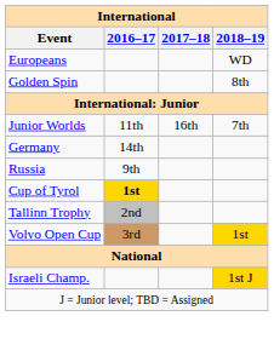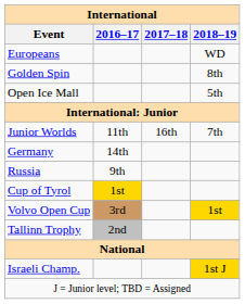 <table class="wikitable" style="text-align:center">
 <tr>
 <th style="background-color: #ffdead; " colspan=4 align=center>International</th>
 </tr>
 <tr>
 <th>Event</th>
 <th><a href='#'>2016–17</a></th>
 <th><a href='#'>2017–18</a></th>
 <th><a href='#'>2018–19</a></th>
 </tr>
 <tr>
 <td align=left><a href='#'>Europeans</a></td>
 <td></td>
 <td></td>
 <td>WD</td>
 </tr>
 <tr>
 <td align=left> <a href='#'>Golden Spin</a></td>
 <td></td>
 <td></td>
 <td>8th</td>
+</tr>
+<tr>
+<td align=left>Open Ice Mall</td>
+<td></td>
+<td></td>
+<td>5th</td>
 </tr>
 <tr>
 <th style="background-color: #ffdead; " colspan=4 align=center>International: Junior</th>
 </tr>
 <tr>
 <td align=left><a href='#'>Junior Worlds</a></td>
 <td>11th</td>
 <td>16th</td>
 <td>7th</td>
 </tr>
 <tr>
 <td align=left> <a href='#'>Germany</a></td>
 <td>14th</td>
 <td></td>
 <td></td>
 </tr>
 <tr>
 <td align=left> <a href='#'>Russia</a></td>
 <td>9th</td>
 <td></td>
 <td></td>
 </tr>
 <tr>
 <td align=left><a href='#'>Cup of Tyrol</a></td>
-<td bgcolor=gold><strong>1st</strong></td>
-<td></td>
-<td></td>
-</tr>
-<tr>
-<td align=left><a href='#'>Tallinn Trophy</a></td>
-<td bgcolor=silver>2nd</td>
+<td bgcolor=gold>1st</td>
 <td></td>
 <td></td>
 </tr>
 <tr>
 <td align=left><a href='#'>Volvo Open Cup</a></td>
 <td bgcolor=cc9966>3rd</td>
 <td></td>
 <td bgcolor=gold>1st</td>
+</tr>
+<tr>
+<td align=left><a href='#'>Tallinn Trophy</a></td>
+<td bgcolor=silver>2nd</td>
+<td></td>
+<td></td>
 </tr>
 <tr>
 <th style="background-color: #ffdead; " colspan=4 align=center>National</th>
 </tr>
 <tr>
 <td align=left><a href='#'>Israeli Champ.</a></td>
 <td></td>
 <td></td>
 <td bgcolor=gold>1st J</td>
 </tr>
 <tr>
 <td colspan=4 align=center><small> J = Junior level; TBD = Assigned </small></td>
 </tr>
 </table>
